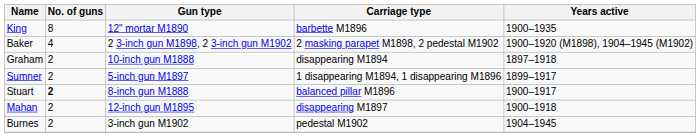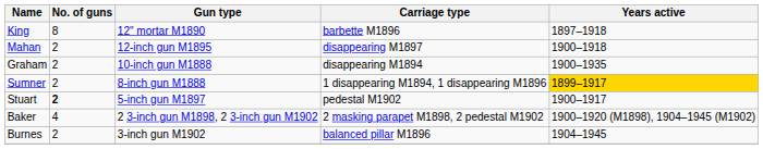 <table class="wikitable">
 <tr>
 <th>Name</th>
 <th>No. of guns</th>
 <th>Gun type</th>
 <th>Carriage type</th>
 <th>Years active</th>
 </tr>
 <tr>
 <td><a href='#'>King</a></td>
 <td>8</td>
 <td><a href='#'>12" mortar M1890</a></td>
 <td><a href='#'>barbette</a> M1896</td>
+<td>1897–1918</td>
+</tr>
+<tr>
+<td><a href='#'>Mahan</a></td>
+<td>2</td>
+<td><a href='#'>12-inch gun M1895</a></td>
+<td><a href='#'>disappearing</a> M1897</td>
+<td>1900–1918</td>
+</tr>
+<tr>
+<td>Graham</td>
+<td>2</td>
+<td><a href='#'>10-inch gun M1888</a></td>
+<td>disappearing M1894</td>
 <td>1900–1935</td>
+</tr>
+<tr>
+<td><a href='#'>Sumner</a></td>
+<td>2</td>
+<td><a href='#'>8-inch gun M1888</a></td>
+<td>1 disappearing M1894, 1 disappearing M1896</td>
+<td style="background: gold;">1899–1917</td>
+</tr>
+<tr>
+<td>Stuart</td>
+<td><strong>2</strong></td>
+<td><a href='#'>5-inch gun M1897</a></td>
+<td>pedestal M1902</td>
+<td>1900–1917</td>
 </tr>
 <tr>
 <td>Baker</td>
 <td>4</td>
 <td>2 <a href='#'>3-inch gun M1898</a>, 2 <a href='#'>3-inch gun M1902</a></td>
 <td>2 <a href='#'>masking parapet</a> M1898, 2 pedestal M1902</td>
 <td>1900–1920 (M1898), 1904–1945 (M1902)</td>
 </tr>
 <tr>
-<td>Graham</td>
-<td>2</td>
-<td><a href='#'>10-inch gun M1888</a></td>
-<td>disappearing M1894</td>
-<td>1897–1918</td>
-</tr>
-<tr>
-<td><a href='#'>Sumner</a></td>
-<td>2</td>
-<td><a href='#'>5-inch gun M1897</a></td>
-<td>1 disappearing M1894, 1 disappearing M1896</td>
-<td>1899–1917</td>
-</tr>
-<tr>
-<td>Stuart</td>
-<td><strong>2</strong></td>
-<td><a href='#'>8-inch gun M1888</a></td>
-<td><a href='#'>balanced pillar</a> M1896</td>
-<td>1900–1917</td>
-</tr>
-<tr>
-<td><a href='#'>Mahan</a></td>
-<td>2</td>
-<td><a href='#'>12-inch gun M1895</a></td>
-<td><a href='#'>disappearing</a> M1897</td>
-<td>1900–1918</td>
-</tr>
-<tr>
 <td>Burnes</td>
 <td>2</td>
 <td>3-inch gun M1902</td>
-<td>pedestal M1902</td>
+<td><a href='#'>balanced pillar</a> M1896</td>
 <td>1904–1945</td>
 </tr>
 <tr>
 </tr>
 </table>
